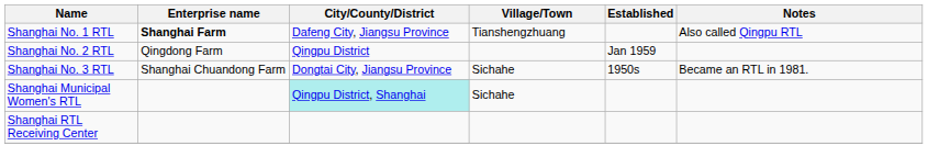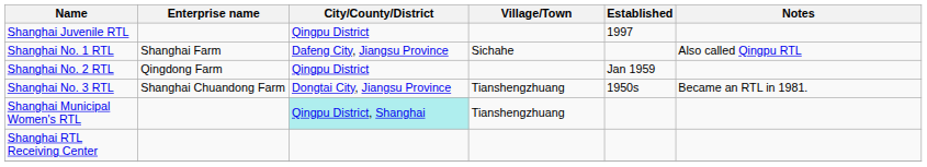 <table class="wikitable">
 <tr>
 <th width=15%>Name</th>
 <th width=17%>Enterprise name</th>
 <th width=20%>City/County/District</th>
 <th width=15%>Village/Town</th>
 <th width=5%>Established</th>
 <th width=28%>Notes</th>
 </tr>
 <tr>
+<td><a href='#'>Shanghai Juvenile RTL</a></td>
+<td></td>
+<td><a href='#'>Qingpu District</a></td>
+<td></td>
+<td>1997</td>
+<td></td>
+</tr>
+<tr>
 <td><a href='#'>Shanghai No. 1 RTL</a></td>
-<td><strong>Shanghai Farm</strong></td>
+<td>Shanghai Farm</td>
 <td><a href='#'>Dafeng City</a>, <a href='#'>Jiangsu Province</a></td>
-<td>Tianshengzhuang</td>
+<td>Sichahe</td>
 <td></td>
 <td>Also called <a href='#'>Qingpu RTL</a></td>
 </tr>
 <tr>
 <td><a href='#'>Shanghai No. 2 RTL</a></td>
 <td>Qingdong Farm</td>
 <td><a href='#'>Qingpu District</a></td>
 <td></td>
 <td>Jan 1959</td>
 <td></td>
 </tr>
 <tr>
 <td><a href='#'>Shanghai No. 3 RTL</a></td>
 <td>Shanghai Chuandong Farm</td>
 <td><a href='#'>Dongtai City</a>, <a href='#'>Jiangsu Province</a></td>
-<td>Sichahe</td>
+<td>Tianshengzhuang</td>
 <td>1950s</td>
 <td>Became an RTL in 1981.</td>
 </tr>
 <tr>
 <td><a href='#'>Shanghai Municipal Women's RTL</a></td>
 <td></td>
 <td style="background: paleturquoise;"><a href='#'>Qingpu District</a>, <a href='#'>Shanghai</a></td>
-<td>Sichahe</td>
+<td>Tianshengzhuang</td>
 <td></td>
 <td></td>
 </tr>
 <tr>
 <td><a href='#'>Shanghai RTL Receiving Center</a></td>
 <td></td>
 <td></td>
 <td></td>
 <td></td>
 <td></td>
 </tr>
 <tr>
 </tr>
 </table>
